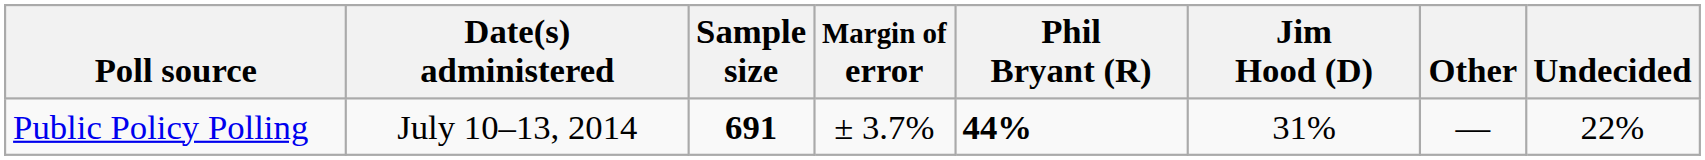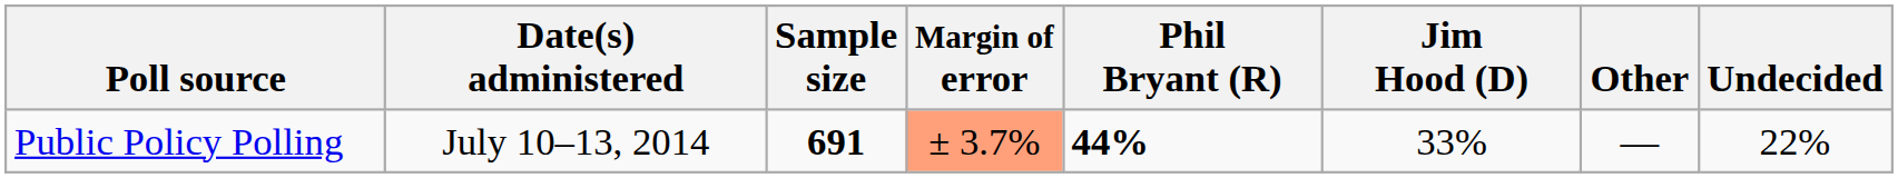 <table class="wikitable">
 <tr valign= bottom>
 <th style="width:150px;">Poll source</th>
 <th style="width:150px;">Date(s)<br>administered</th>
 <th class=small>Sample<br>size</th>
 <th><small>Margin of</small><br>error</th>
 <th style="width:100px;">Phil<br>Bryant (R)</th>
 <th style="width:100px;">Jim<br>Hood (D)</th>
 <th style="width:40px;">Other</th>
 <th style="width:40px;">Undecided</th>
 </tr>
 <tr>
 <td><a href='#'>Public Policy Polling</a></td>
 <td align=center>July 10–13, 2014</td>
 <td align=center><strong>691</strong></td>
-<td align=center>± 3.7%</td>
+<td align=center style="background: lightsalmon;">± 3.7%</td>
 <td><strong>44%</strong></td>
-<td align=center>31%</td>
+<td align=center>33%</td>
 <td align=center>—</td>
 <td align=center>22%</td>
 </tr>
 </table>
